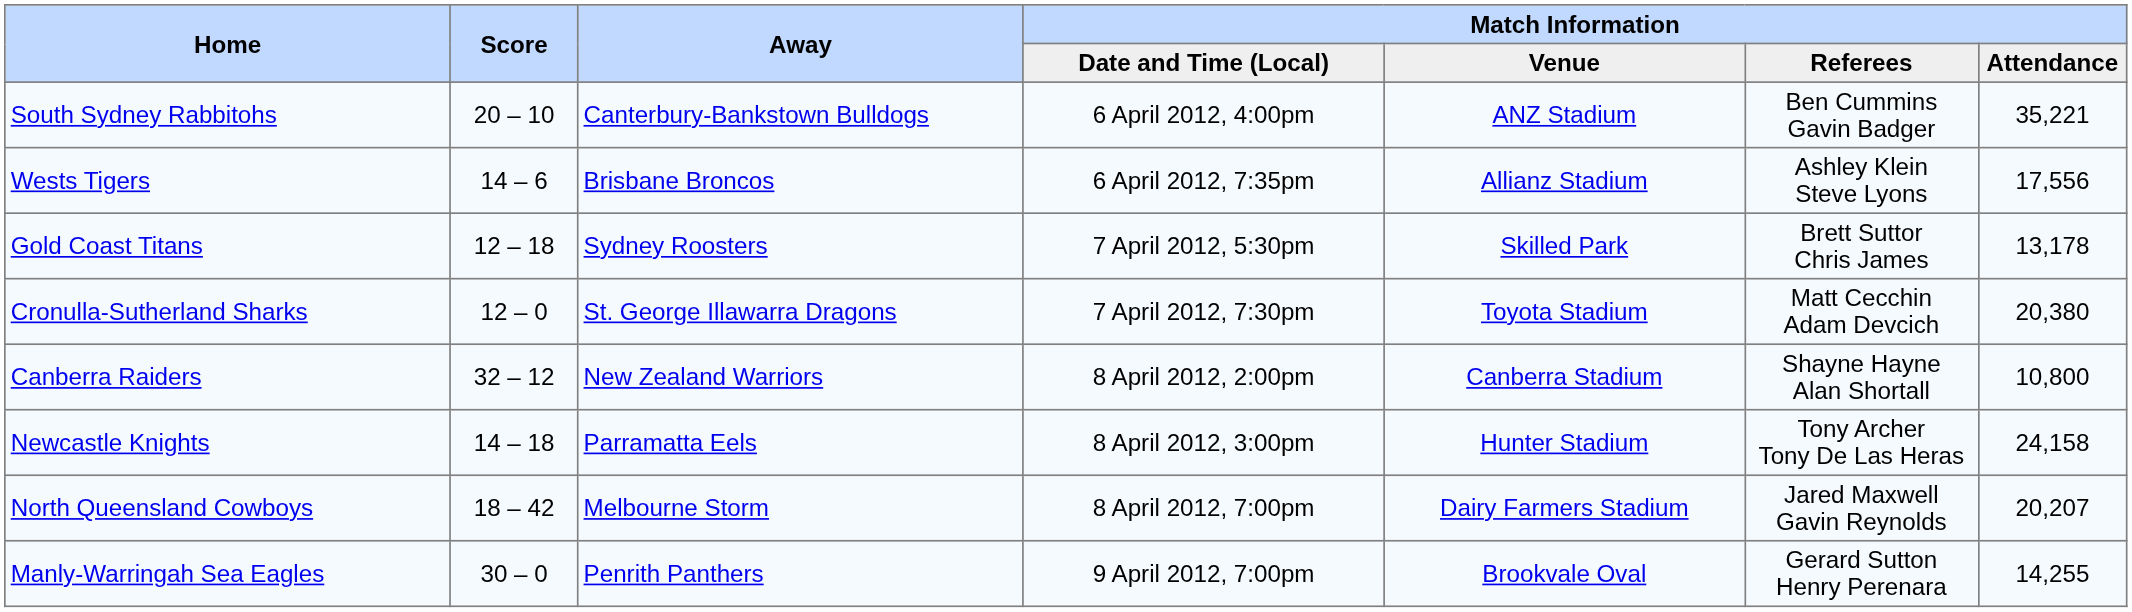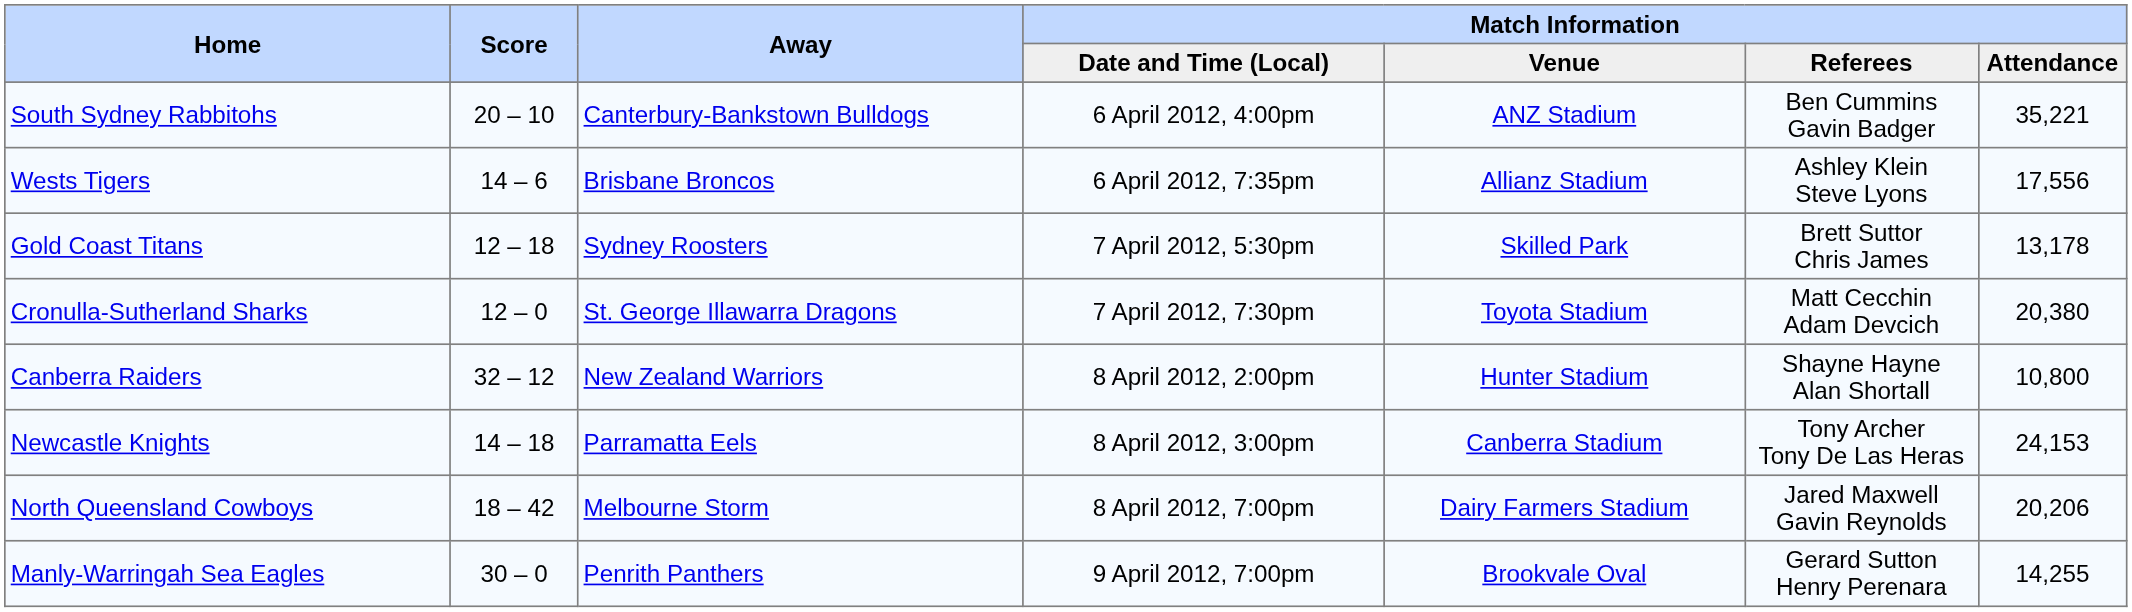 <table border="1" cellpadding="3" cellspacing="0" style="border-collapse:collapse; font-size:90%; width:100%;">
 <tr style="background:#c1d8ff;">
 <th rowspan="2" style="width:21%;">Home</th>
 <th rowspan="2" style="width:6%;">Score</th>
 <th rowspan="2" style="width:21%;">Away</th>
 <th colspan=6>Match Information</th>
 </tr>
 <tr style="background:#efefef;">
 <th width=17%>Date and Time (Local)</th>
 <th width=17%>Venue</th>
 <th width=11%>Referees</th>
 <th width=7%>Attendance</th>
 </tr>
 <tr style="text-align:center; background:#f5faff;">
 <td align=left> <a href='#'>South Sydney Rabbitohs</a></td>
 <td>20 – 10</td>
 <td align=left> <a href='#'>Canterbury-Bankstown Bulldogs</a></td>
 <td>6 April 2012, 4:00pm</td>
 <td><a href='#'>ANZ Stadium</a></td>
 <td>Ben Cummins <br> Gavin Badger</td>
 <td>35,221</td>
 </tr>
 <tr style="text-align:center; background:#f5faff;">
 <td align=left> <a href='#'>Wests Tigers</a></td>
 <td>14 – 6</td>
 <td align=left> <a href='#'>Brisbane Broncos</a></td>
 <td>6 April 2012, 7:35pm</td>
 <td><a href='#'>Allianz Stadium</a></td>
 <td>Ashley Klein <br> Steve Lyons</td>
 <td>17,556</td>
 </tr>
 <tr style="text-align:center; background:#f5faff;">
 <td align=left> <a href='#'>Gold Coast Titans</a></td>
 <td>12 – 18</td>
 <td align=left> <a href='#'>Sydney Roosters</a></td>
 <td>7 April 2012, 5:30pm</td>
 <td><a href='#'>Skilled Park</a></td>
 <td>Brett Suttor<br> Chris James</td>
 <td>13,178</td>
 </tr>
 <tr style="text-align:center; background:#f5faff;">
 <td align=left> <a href='#'>Cronulla-Sutherland Sharks</a></td>
 <td>12 – 0</td>
 <td align=left> <a href='#'>St. George Illawarra Dragons</a></td>
 <td>7 April 2012, 7:30pm</td>
 <td><a href='#'>Toyota Stadium</a></td>
 <td>Matt Cecchin <br> Adam Devcich</td>
 <td>20,380</td>
 </tr>
 <tr style="text-align:center; background:#f5faff;">
 <td align=left> <a href='#'>Canberra Raiders</a></td>
 <td>32 – 12</td>
 <td align=left> <a href='#'>New Zealand Warriors</a></td>
 <td>8 April 2012, 2:00pm</td>
-<td><a href='#'>Canberra Stadium</a></td>
+<td><a href='#'>Hunter Stadium</a></td>
 <td>Shayne Hayne <br> Alan Shortall</td>
 <td>10,800</td>
 </tr>
 <tr style="text-align:center; background:#f5faff;">
 <td align=left> <a href='#'>Newcastle Knights</a></td>
 <td>14 – 18</td>
 <td align=left> <a href='#'>Parramatta Eels</a></td>
 <td>8 April 2012, 3:00pm</td>
-<td><a href='#'>Hunter Stadium</a></td>
+<td><a href='#'>Canberra Stadium</a></td>
 <td>Tony Archer <br> Tony De Las Heras</td>
-<td>24,158</td>
+<td>24,153</td>
 </tr>
 <tr style="text-align:center; background:#f5faff;">
 <td align=left> <a href='#'>North Queensland Cowboys</a></td>
 <td>18 – 42</td>
 <td align=left> <a href='#'>Melbourne Storm</a></td>
 <td>8 April 2012, 7:00pm</td>
 <td><a href='#'>Dairy Farmers Stadium</a></td>
 <td>Jared Maxwell <br> Gavin Reynolds</td>
-<td>20,207</td>
+<td>20,206</td>
 </tr>
 <tr style="text-align:center; background:#f5faff;">
 <td align=left> <a href='#'>Manly-Warringah Sea Eagles</a></td>
 <td>30 – 0</td>
 <td align=left> <a href='#'>Penrith Panthers</a></td>
 <td>9 April 2012, 7:00pm</td>
 <td><a href='#'>Brookvale Oval</a></td>
 <td>Gerard Sutton <br> Henry Perenara</td>
 <td>14,255</td>
 </tr>
 </table>
